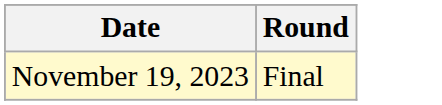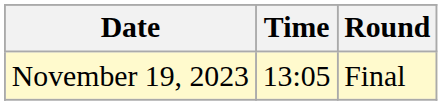 <table class="wikitable">
 <tr>
 <th>Date</th>
+<th>Time</th>
 <th>Round</th>
 </tr>
 <tr style=background:lemonchiffon>
 <td>November 19, 2023</td>
+<td>13:05</td>
 <td>Final</td>
 </tr>
 </table>
